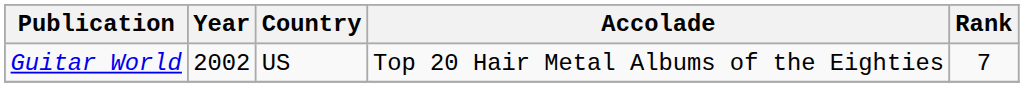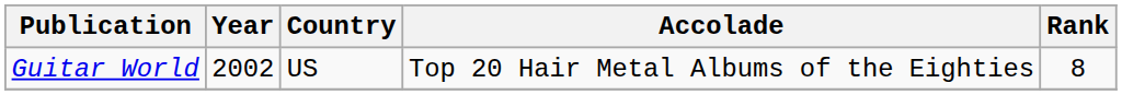 <table class="wikitable">
 <tr>
 <th>Publication</th>
 <th>Year</th>
 <th>Country</th>
 <th>Accolade</th>
 <th>Rank</th>
 </tr>
 <tr>
 <td><em><a href='#'>Guitar World</a></em></td>
 <td>2002</td>
 <td>US</td>
 <td>Top 20 Hair Metal Albums of the Eighties</td>
-<td align="center">7</td>
+<td align="center">8</td>
 </tr>
 <tr>
 </tr>
 </table>
